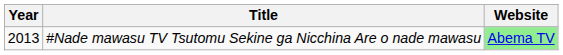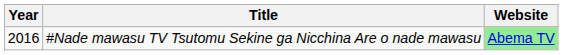 <table class="wikitable">
 <tr>
 <th>Year</th>
 <th>Title</th>
 <th>Website</th>
 </tr>
 <tr>
-<td>2013</td>
+<td>2016</td>
 <td><em>#Nade mawasu TV Tsutomu Sekine ga Nicchina Are o nade mawasu</em></td>
 <td style="background: lightgreen;"><a href='#'>Abema TV</a></td>
 </tr>
 </table>
